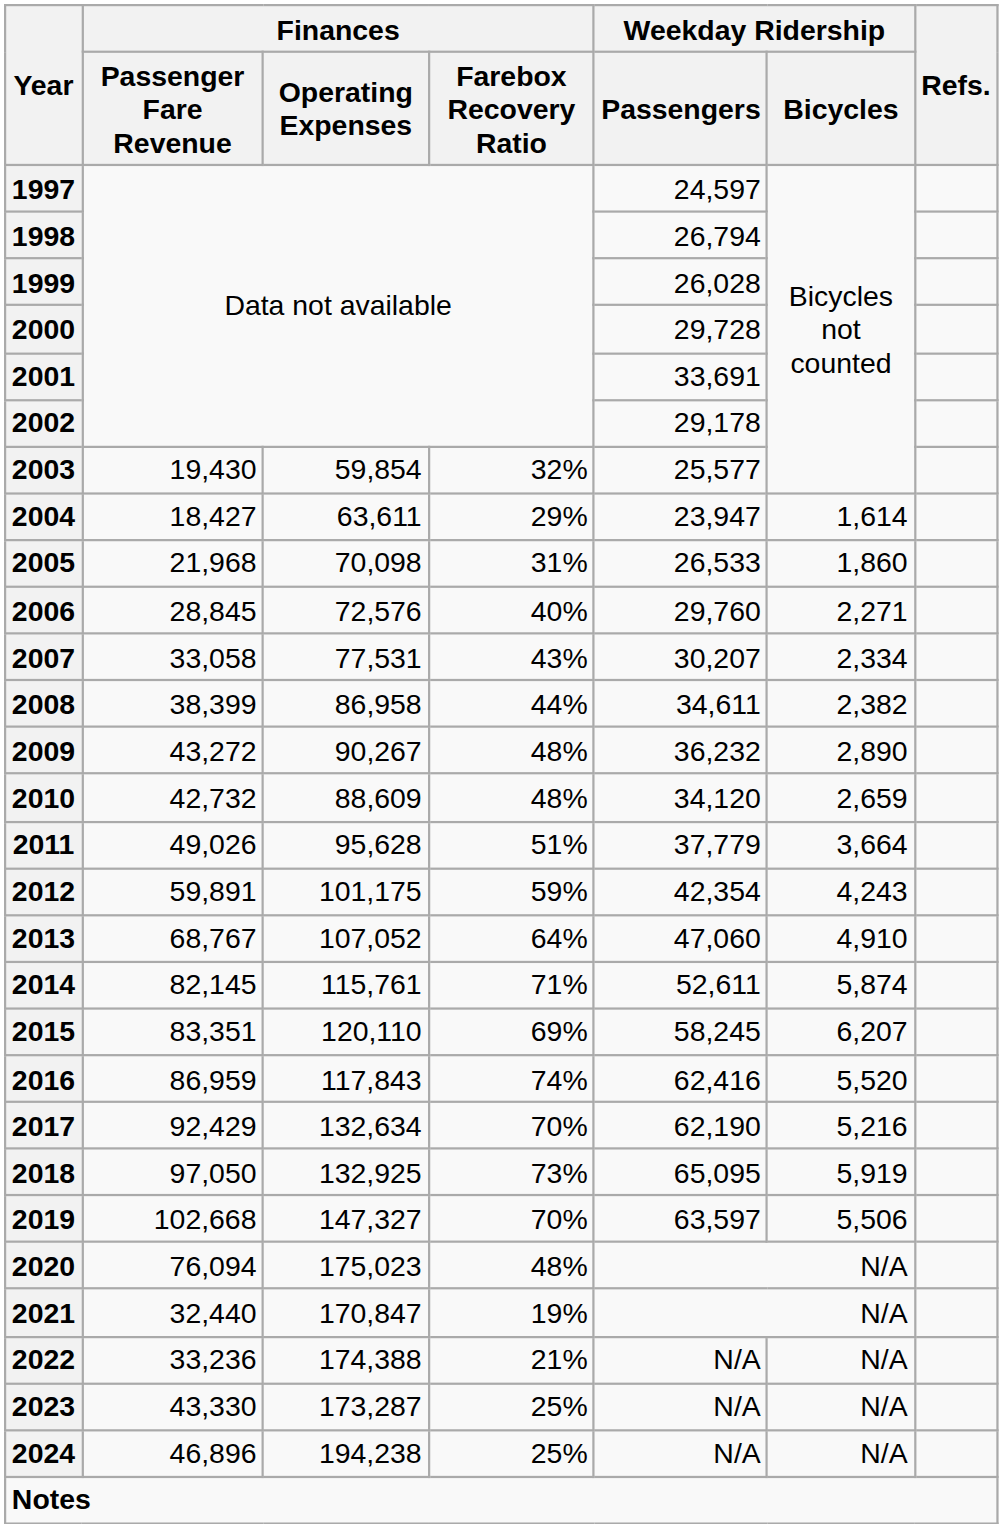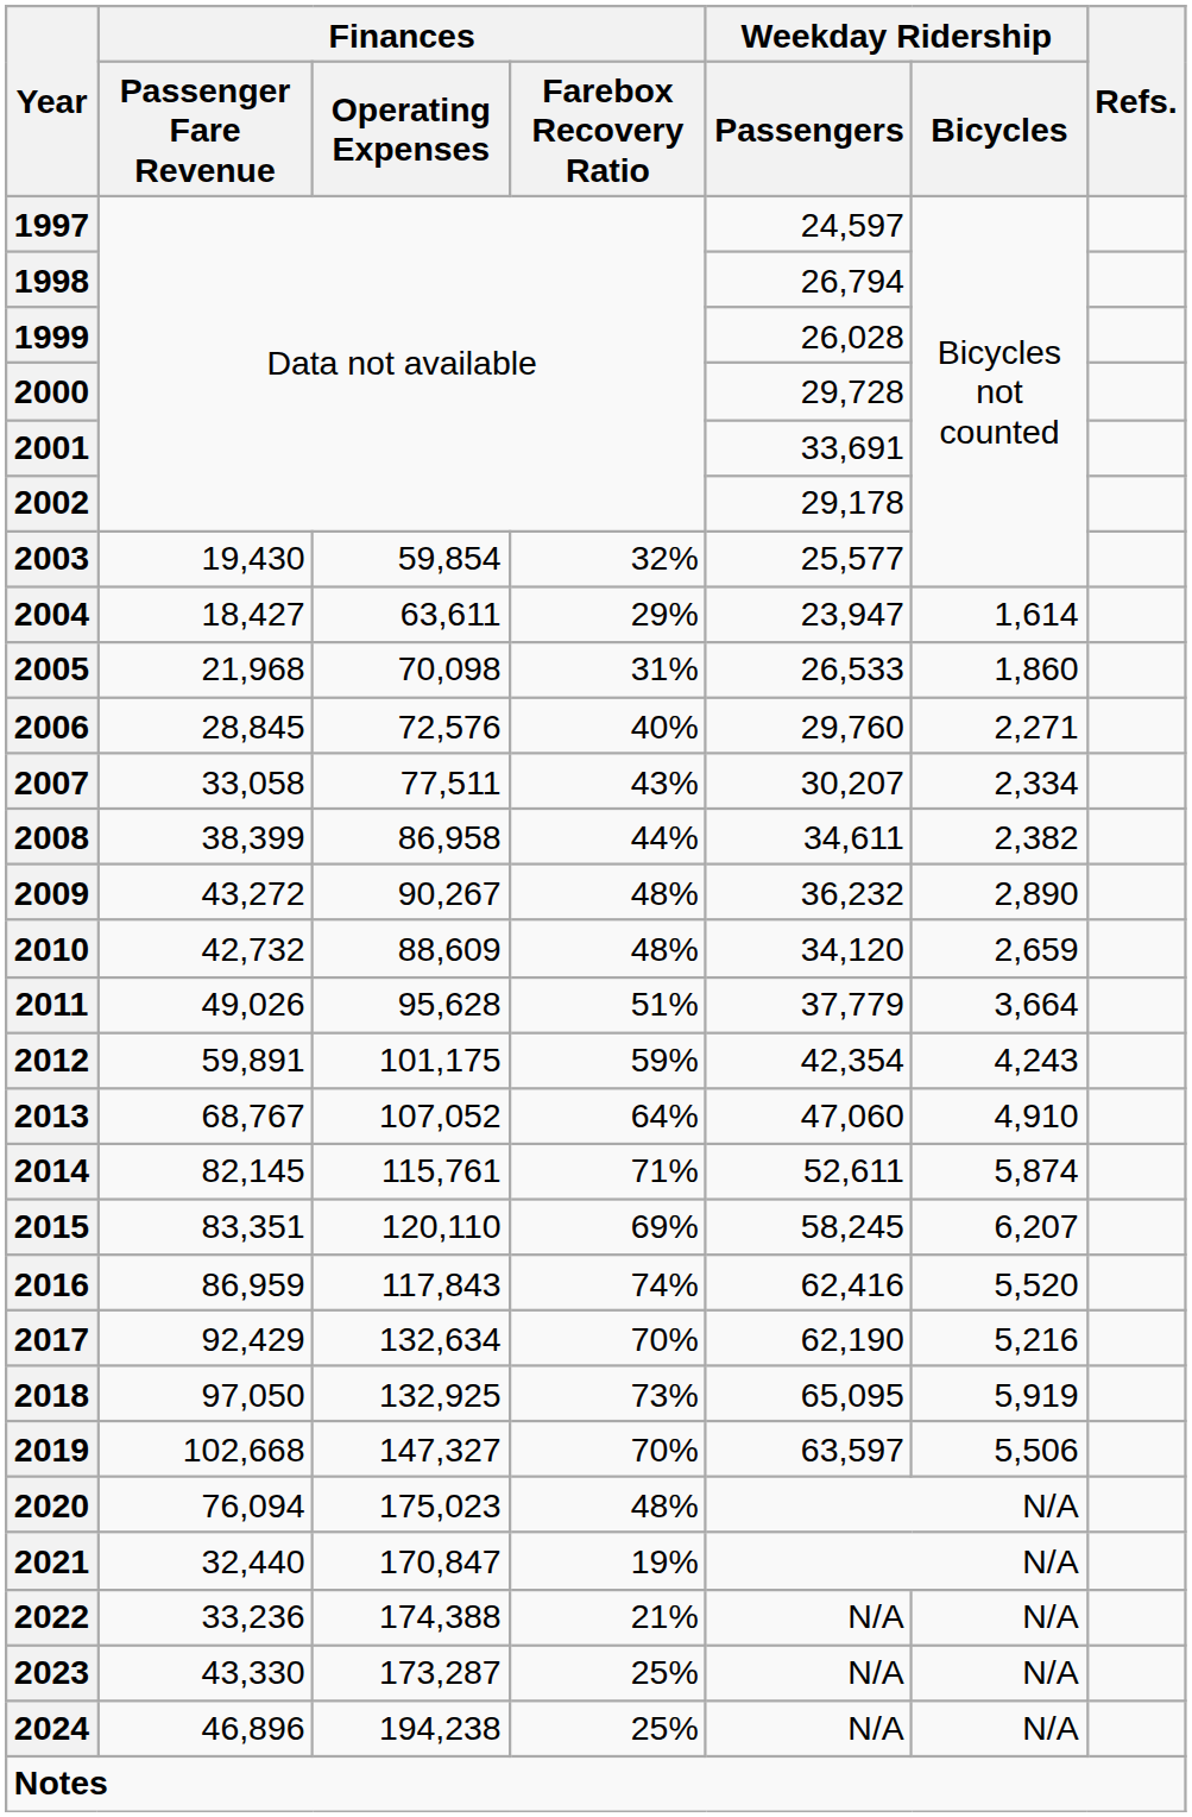 <table class="wikitable mw-collapsible collapsed floatright" style="width:35em; text-align:right; font-size:80%;">
 <tr>
 <th scope="col" rowspan=2>Year</th>
 <th scope="col" colspan=3>Finances</th>
 <th scope="col" colspan=2>Weekday Ridership</th>
 <th rowspan=2>Refs.</th>
 </tr>
 <tr>
 <th scope="col">Passenger Fare Revenue</th>
 <th scope="col">Operating Expenses</th>
 <th scope="col">Farebox Recovery Ratio</th>
 <th scope="col">Passengers</th>
 <th scope="col">Bicycles</th>
 </tr>
 <tr>
 <th scope="row">1997</th>
 <td colspan=3 rowspan=6 style="text-align:center;">Data not available</td>
 <td>24,597</td>
 <td rowspan=7 style="text-align:center;">Bicycles not counted</td>
 <td></td>
 </tr>
 <tr>
 <th scope="row">1998</th>
 <td>26,794</td>
 <td></td>
 </tr>
 <tr>
 <th scope="row">1999</th>
 <td>26,028</td>
 <td></td>
 </tr>
 <tr>
 <th scope="row">2000</th>
 <td>29,728</td>
 <td></td>
 </tr>
 <tr>
 <th scope="row">2001</th>
 <td>33,691</td>
 <td></td>
 </tr>
 <tr>
 <th scope="row">2002</th>
 <td>29,178</td>
 <td></td>
 </tr>
 <tr>
 <th scope="row">2003</th>
 <td>19,430</td>
 <td>59,854</td>
 <td>32%</td>
 <td>25,577</td>
 <td></td>
 </tr>
 <tr>
 <th scope="row">2004</th>
 <td>18,427</td>
 <td>63,611</td>
 <td>29%</td>
 <td>23,947</td>
 <td>1,614</td>
 <td></td>
 </tr>
 <tr>
 <th scope="row">2005</th>
 <td>21,968</td>
 <td>70,098</td>
 <td>31%</td>
 <td>26,533</td>
 <td>1,860</td>
 <td></td>
 </tr>
 <tr>
 <th scope="row">2006</th>
 <td>28,845</td>
 <td>72,576</td>
 <td>40%</td>
 <td>29,760</td>
 <td>2,271</td>
 <td></td>
 </tr>
 <tr>
 <th scope="row">2007</th>
 <td>33,058</td>
-<td>77,531</td>
+<td>77,511</td>
 <td>43%</td>
 <td>30,207</td>
 <td>2,334</td>
 <td></td>
 </tr>
 <tr>
 <th scope="row">2008</th>
 <td>38,399</td>
 <td>86,958</td>
 <td>44%</td>
 <td>34,611</td>
 <td>2,382</td>
 <td></td>
 </tr>
 <tr>
 <th scope="row">2009</th>
 <td>43,272</td>
 <td>90,267</td>
 <td>48%</td>
 <td>36,232</td>
 <td>2,890</td>
 <td></td>
 </tr>
 <tr>
 <th scope="row">2010</th>
 <td>42,732</td>
 <td>88,609</td>
 <td>48%</td>
 <td>34,120</td>
 <td>2,659</td>
 <td></td>
 </tr>
 <tr>
 <th scope="row">2011</th>
 <td>49,026</td>
 <td>95,628</td>
 <td>51%</td>
 <td>37,779</td>
 <td>3,664</td>
 <td></td>
 </tr>
 <tr>
 <th scope="row">2012</th>
 <td>59,891</td>
 <td>101,175</td>
 <td>59%</td>
 <td>42,354</td>
 <td>4,243</td>
 <td></td>
 </tr>
 <tr>
 <th scope="row">2013</th>
 <td>68,767</td>
 <td>107,052</td>
 <td>64%</td>
 <td>47,060</td>
 <td>4,910</td>
 <td></td>
 </tr>
 <tr>
 <th scope="row">2014</th>
 <td>82,145</td>
 <td>115,761</td>
 <td>71%</td>
 <td>52,611</td>
 <td>5,874</td>
 <td></td>
 </tr>
 <tr>
 <th scope="row">2015</th>
 <td>83,351</td>
 <td>120,110</td>
 <td>69%</td>
 <td>58,245</td>
 <td>6,207</td>
 <td></td>
 </tr>
 <tr>
 <th scope="row">2016</th>
 <td>86,959</td>
 <td>117,843</td>
 <td>74%</td>
 <td>62,416</td>
 <td>5,520</td>
 <td></td>
 </tr>
 <tr>
 <th scope="row">2017</th>
 <td>92,429</td>
 <td>132,634</td>
 <td>70%</td>
 <td>62,190</td>
 <td>5,216</td>
 <td></td>
 </tr>
 <tr>
 <th scope="row">2018</th>
 <td>97,050</td>
 <td>132,925</td>
 <td>73%</td>
 <td>65,095</td>
 <td>5,919</td>
 <td></td>
 </tr>
 <tr>
 <th scope="row">2019</th>
 <td>102,668</td>
 <td>147,327</td>
 <td>70%</td>
 <td>63,597</td>
 <td>5,506</td>
 <td></td>
 </tr>
 <tr>
 <th scope="row">2020</th>
 <td>76,094</td>
 <td>175,023</td>
 <td>48%</td>
 <td colspan=2>N/A</td>
 <td></td>
 </tr>
 <tr>
 <th scope="row">2021</th>
 <td>32,440</td>
 <td>170,847</td>
 <td>19%</td>
 <td colspan=2>N/A</td>
 <td></td>
 </tr>
 <tr>
 <th>2022</th>
 <td>33,236</td>
 <td>174,388</td>
 <td>21%</td>
 <td>N/A</td>
 <td>N/A</td>
 <td></td>
 </tr>
 <tr>
 <th scope="row">2023</th>
 <td>43,330</td>
 <td>173,287</td>
 <td>25%</td>
 <td>N/A</td>
 <td>N/A</td>
 <td></td>
 </tr>
 <tr>
 <th scope="row">2024</th>
 <td>46,896</td>
 <td>194,238</td>
 <td>25%</td>
 <td>N/A</td>
 <td>N/A</td>
 <td></td>
 </tr>
 <tr>
 <td colspan=7 style="text-align:left;"><strong>Notes</strong><br></td>
 </tr>
 </table>
